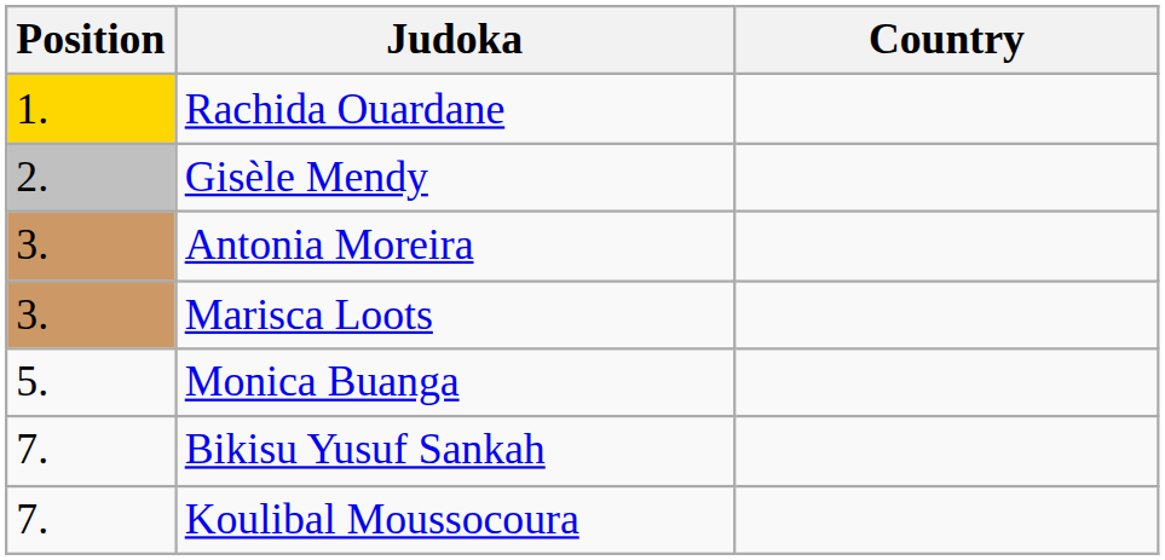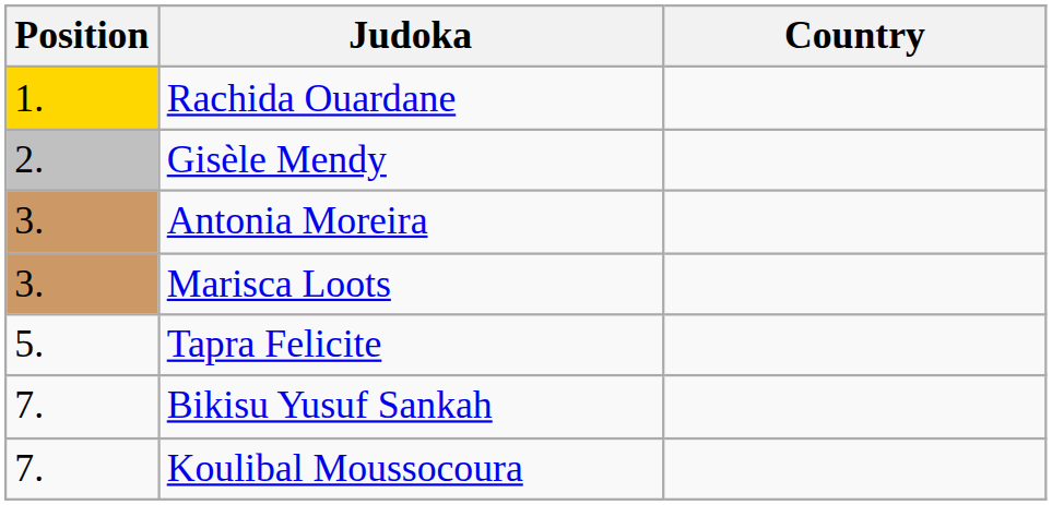 <table class=wikitable>
 <tr>
 <th width=10>Position</th>
 <th width=200>Judoka</th>
 <th width=150>Country</th>
 </tr>
 <tr>
 <td bgcolor=gold>1.</td>
 <td><a href='#'>Rachida Ouardane</a></td>
 <td></td>
 </tr>
 <tr>
 <td bgcolor="silver">2.</td>
 <td><a href='#'>Gisèle Mendy</a></td>
 <td></td>
 </tr>
 <tr>
 <td bgcolor="CC9966">3.</td>
 <td><a href='#'>Antonia Moreira</a></td>
 <td></td>
 </tr>
 <tr>
 <td bgcolor="CC9966">3.</td>
 <td><a href='#'>Marisca Loots</a></td>
 <td></td>
 </tr>
 <tr>
 <td>5.</td>
-<td><a href='#'>Monica Buanga</a></td>
+<td><a href='#'>Tapra Felicite</a></td>
 <td></td>
 </tr>
 <tr>
 <td>7.</td>
 <td><a href='#'>Bikisu Yusuf Sankah</a></td>
 <td></td>
 </tr>
 <tr>
 <td>7.</td>
 <td><a href='#'>Koulibal Moussocoura</a></td>
 <td></td>
 </tr>
 </table>
